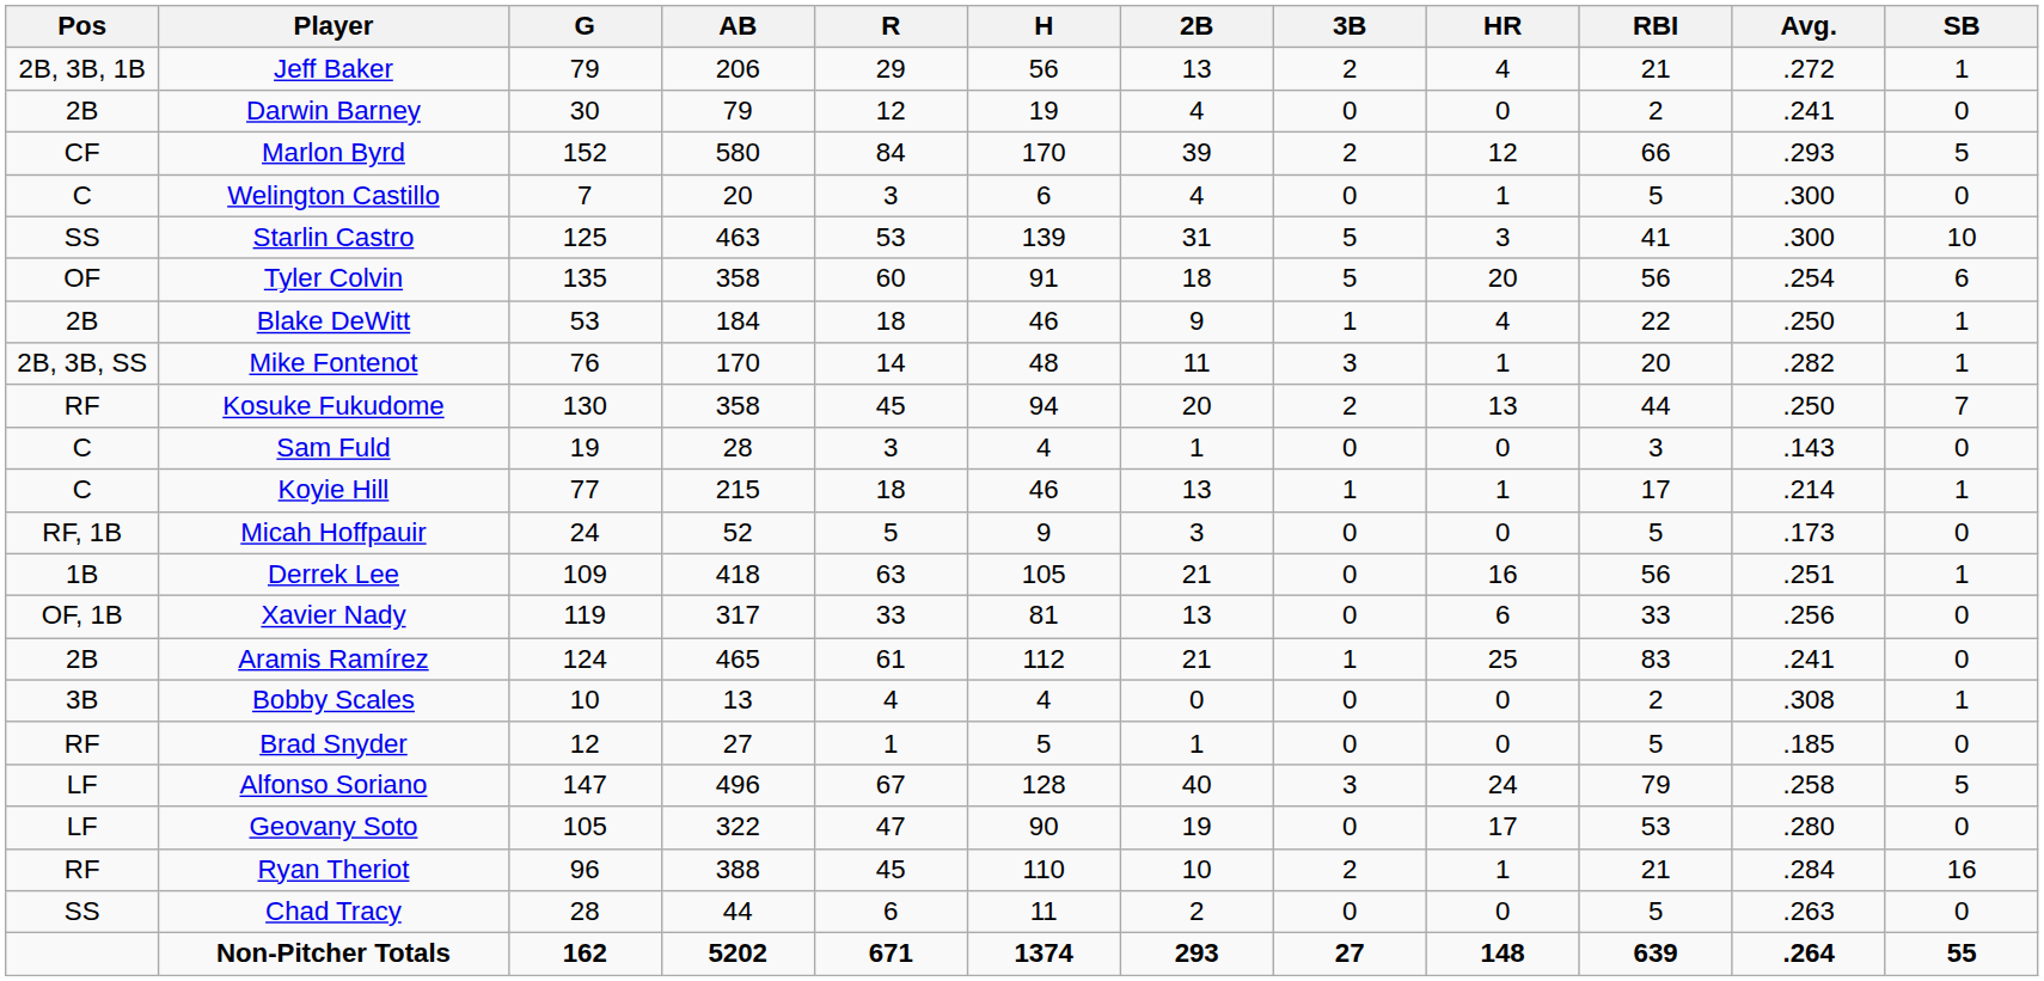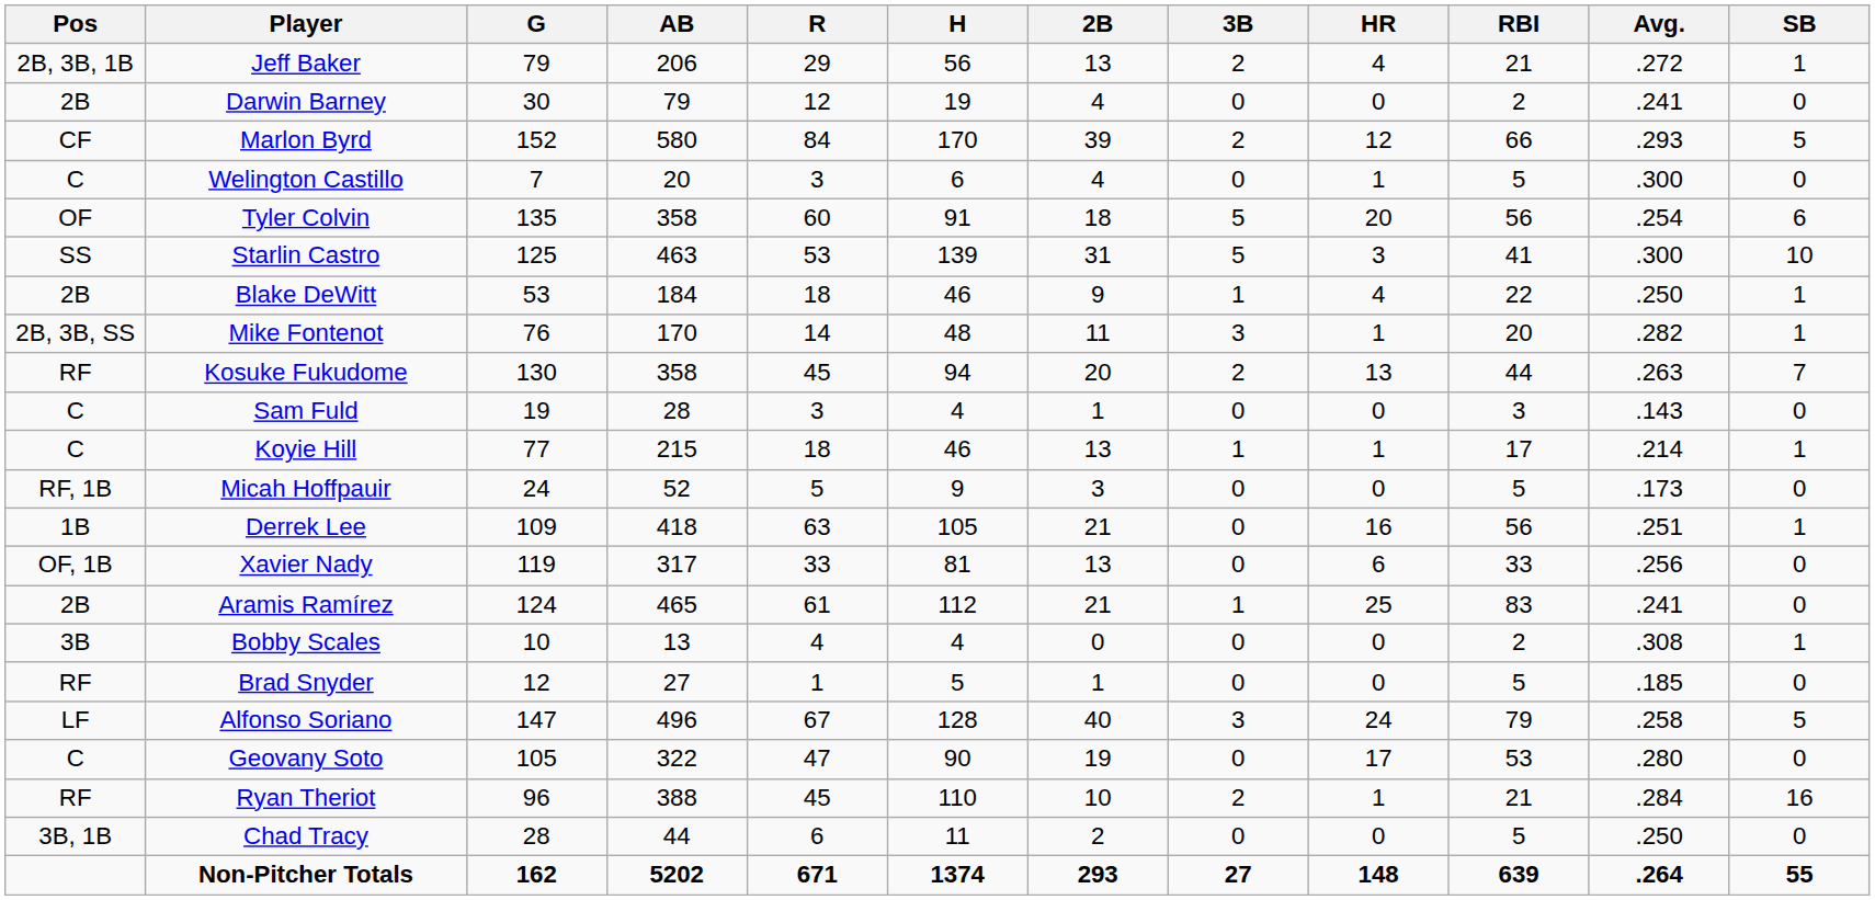 <table class="wikitable sortable">
 <tr>
 <th bgcolor="#DDDDFF" width="7%">Pos</th>
 <th bgcolor="#DDDDFF" width="16%">Player</th>
 <th bgcolor="#DDDDFF" width="7%">G</th>
 <th bgcolor="#DDDDFF" width="7%">AB</th>
 <th bgcolor="#DDDDFF" width="7%">R</th>
 <th bgcolor="#DDDDFF" width="7%">H</th>
 <th bgcolor="#DDDDFF" width="7%">2B</th>
 <th bgcolor="#DDDDFF" width="7%">3B</th>
 <th bgcolor="#DDDDFF" width="7%">HR</th>
 <th bgcolor="#DDDDFF" width="7%">RBI</th>
 <th bgcolor="#DDDDFF" width="7%">Avg.</th>
 <th bgcolor="#DDDDFF" width="7%">SB</th>
 </tr>
 <tr align=center>
 <td>2B, 3B, 1B</td>
 <td><a href='#'>Jeff Baker</a></td>
 <td>79</td>
 <td>206</td>
 <td>29</td>
 <td>56</td>
 <td>13</td>
 <td>2</td>
 <td>4</td>
 <td>21</td>
 <td>.272</td>
 <td>1</td>
 </tr>
 <tr align=center>
 <td>2B</td>
 <td><a href='#'>Darwin Barney</a></td>
 <td>30</td>
 <td>79</td>
 <td>12</td>
 <td>19</td>
 <td>4</td>
 <td>0</td>
 <td>0</td>
 <td>2</td>
 <td>.241</td>
 <td>0</td>
 </tr>
 <tr align=center>
 <td>CF</td>
 <td><a href='#'>Marlon Byrd</a></td>
 <td>152</td>
 <td>580</td>
 <td>84</td>
 <td>170</td>
 <td>39</td>
 <td>2</td>
 <td>12</td>
 <td>66</td>
 <td>.293</td>
 <td>5</td>
 </tr>
 <tr align=center>
 <td>C</td>
 <td><a href='#'>Welington Castillo</a></td>
 <td>7</td>
 <td>20</td>
 <td>3</td>
 <td>6</td>
 <td>4</td>
 <td>0</td>
 <td>1</td>
 <td>5</td>
 <td>.300</td>
 <td>0</td>
 </tr>
 <tr align=center>
+<td>OF</td>
+<td><a href='#'>Tyler Colvin</a></td>
+<td>135</td>
+<td>358</td>
+<td>60</td>
+<td>91</td>
+<td>18</td>
+<td>5</td>
+<td>20</td>
+<td>56</td>
+<td>.254</td>
+<td>6</td>
+</tr>
+<tr align=center>
 <td>SS</td>
 <td><a href='#'>Starlin Castro</a></td>
 <td>125</td>
 <td>463</td>
 <td>53</td>
 <td>139</td>
 <td>31</td>
 <td>5</td>
 <td>3</td>
 <td>41</td>
 <td>.300</td>
 <td>10</td>
-</tr>
-<tr align=center>
-<td>OF</td>
-<td><a href='#'>Tyler Colvin</a></td>
-<td>135</td>
-<td>358</td>
-<td>60</td>
-<td>91</td>
-<td>18</td>
-<td>5</td>
-<td>20</td>
-<td>56</td>
-<td>.254</td>
-<td>6</td>
 </tr>
 <tr align=center>
 <td>2B</td>
 <td><a href='#'>Blake DeWitt</a></td>
 <td>53</td>
 <td>184</td>
 <td>18</td>
 <td>46</td>
 <td>9</td>
 <td>1</td>
 <td>4</td>
 <td>22</td>
 <td>.250</td>
 <td>1</td>
 </tr>
 <tr align=center>
 <td>2B, 3B, SS</td>
 <td><a href='#'>Mike Fontenot</a></td>
 <td>76</td>
 <td>170</td>
 <td>14</td>
 <td>48</td>
 <td>11</td>
 <td>3</td>
 <td>1</td>
 <td>20</td>
 <td>.282</td>
 <td>1</td>
 </tr>
 <tr align=center>
 <td>RF</td>
 <td><a href='#'>Kosuke Fukudome</a></td>
 <td>130</td>
 <td>358</td>
 <td>45</td>
 <td>94</td>
 <td>20</td>
 <td>2</td>
 <td>13</td>
 <td>44</td>
-<td>.250</td>
+<td>.263</td>
 <td>7</td>
 </tr>
 <tr align=center>
 <td>C</td>
 <td><a href='#'>Sam Fuld</a></td>
 <td>19</td>
 <td>28</td>
 <td>3</td>
 <td>4</td>
 <td>1</td>
 <td>0</td>
 <td>0</td>
 <td>3</td>
 <td>.143</td>
 <td>0</td>
 </tr>
 <tr align=center>
 <td>C</td>
 <td><a href='#'>Koyie Hill</a></td>
 <td>77</td>
 <td>215</td>
 <td>18</td>
 <td>46</td>
 <td>13</td>
 <td>1</td>
 <td>1</td>
 <td>17</td>
 <td>.214</td>
 <td>1</td>
 </tr>
 <tr align=center>
 <td>RF, 1B</td>
 <td><a href='#'>Micah Hoffpauir</a></td>
 <td>24</td>
 <td>52</td>
 <td>5</td>
 <td>9</td>
 <td>3</td>
 <td>0</td>
 <td>0</td>
 <td>5</td>
 <td>.173</td>
 <td>0</td>
 </tr>
 <tr align=center>
 <td>1B</td>
 <td><a href='#'>Derrek Lee</a></td>
 <td>109</td>
 <td>418</td>
 <td>63</td>
 <td>105</td>
 <td>21</td>
 <td>0</td>
 <td>16</td>
 <td>56</td>
 <td>.251</td>
 <td>1</td>
 </tr>
 <tr align=center>
 <td>OF, 1B</td>
 <td><a href='#'>Xavier Nady</a></td>
 <td>119</td>
 <td>317</td>
 <td>33</td>
 <td>81</td>
 <td>13</td>
 <td>0</td>
 <td>6</td>
 <td>33</td>
 <td>.256</td>
 <td>0</td>
 </tr>
 <tr align=center>
 <td>2B</td>
 <td><a href='#'>Aramis Ramírez</a></td>
 <td>124</td>
 <td>465</td>
 <td>61</td>
 <td>112</td>
 <td>21</td>
 <td>1</td>
 <td>25</td>
 <td>83</td>
 <td>.241</td>
 <td>0</td>
 </tr>
 <tr align=center>
 <td>3B</td>
 <td><a href='#'>Bobby Scales</a></td>
 <td>10</td>
 <td>13</td>
 <td>4</td>
 <td>4</td>
 <td>0</td>
 <td>0</td>
 <td>0</td>
 <td>2</td>
 <td>.308</td>
 <td>1</td>
 </tr>
 <tr align=center>
 <td>RF</td>
 <td><a href='#'>Brad Snyder</a></td>
 <td>12</td>
 <td>27</td>
 <td>1</td>
 <td>5</td>
 <td>1</td>
 <td>0</td>
 <td>0</td>
 <td>5</td>
 <td>.185</td>
 <td>0</td>
 </tr>
 <tr align=center>
 <td>LF</td>
 <td><a href='#'>Alfonso Soriano</a></td>
 <td>147</td>
 <td>496</td>
 <td>67</td>
 <td>128</td>
 <td>40</td>
 <td>3</td>
 <td>24</td>
 <td>79</td>
 <td>.258</td>
 <td>5</td>
 </tr>
 <tr align=center>
-<td>LF</td>
+<td>C</td>
 <td><a href='#'>Geovany Soto</a></td>
 <td>105</td>
 <td>322</td>
 <td>47</td>
 <td>90</td>
 <td>19</td>
 <td>0</td>
 <td>17</td>
 <td>53</td>
 <td>.280</td>
 <td>0</td>
 </tr>
 <tr align=center>
 <td>RF</td>
 <td><a href='#'>Ryan Theriot</a></td>
 <td>96</td>
 <td>388</td>
 <td>45</td>
 <td>110</td>
 <td>10</td>
 <td>2</td>
 <td>1</td>
 <td>21</td>
 <td>.284</td>
 <td>16</td>
 </tr>
 <tr align=center>
-<td>SS</td>
+<td>3B, 1B</td>
 <td><a href='#'>Chad Tracy</a></td>
 <td>28</td>
 <td>44</td>
 <td>6</td>
 <td>11</td>
 <td>2</td>
 <td>0</td>
 <td>0</td>
 <td>5</td>
-<td>.263</td>
+<td>.250</td>
 <td>0</td>
 </tr>
 <tr align=center>
 <td></td>
 <td><strong>Non-Pitcher Totals</strong></td>
 <td><strong>162</strong></td>
 <td><strong>5202</strong></td>
 <td><strong>671</strong></td>
 <td><strong>1374</strong></td>
 <td><strong>293</strong></td>
 <td><strong>27</strong></td>
 <td><strong>148</strong></td>
 <td><strong>639</strong></td>
 <td><strong>.264</strong></td>
 <td><strong>55</strong></td>
 </tr>
 </table>
